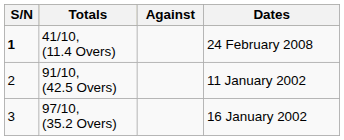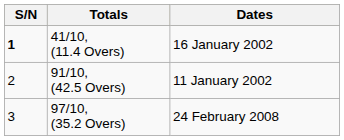 <table class="wikitable"  style="width: 400px;">
 <tr bgcolor=#bdb76b>
 <th>S/N</th>
 <th>Totals</th>
-<th>Against</th>
 <th>Dates</th>
 </tr>
 <tr>
 <td><strong>1</strong></td>
 <td>41/10,<br>(11.4 Overs)</td>
-<td></td>
-<td>24 February 2008</td>
+<td>16 January 2002</td>
 </tr>
 <tr>
 <td>2</td>
 <td>91/10,<br>(42.5 Overs)</td>
-<td></td>
 <td>11 January 2002</td>
 </tr>
 <tr>
 <td>3</td>
 <td>97/10,<br>(35.2 Overs)</td>
-<td></td>
-<td>16 January 2002</td>
+<td>24 February 2008</td>
 </tr>
 </table>
